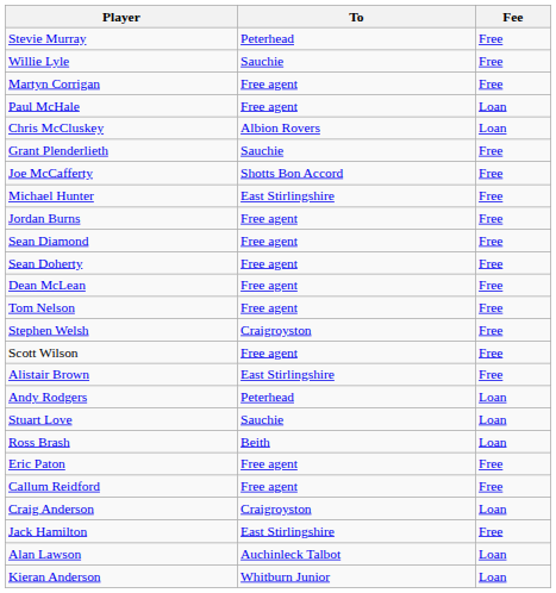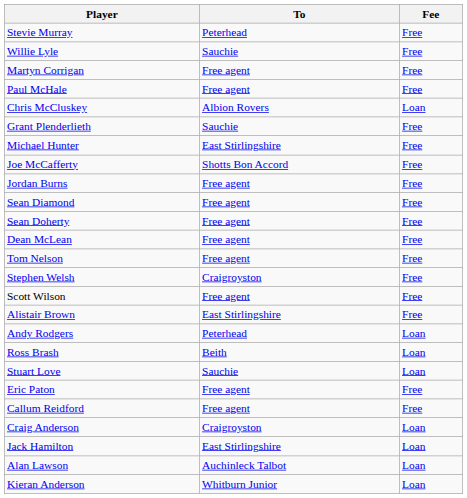 <table class="wikitable" style="text-align:center; font-size:95%;width:98%; text-align:left">
 <tr>
 <th>Player</th>
 <th>To</th>
 <th>Fee</th>
 </tr>
 <tr>
 <td> <a href='#'>Stevie Murray</a></td>
 <td> <a href='#'>Peterhead</a></td>
 <td><a href='#'>Free</a></td>
 </tr>
 <tr>
 <td> <a href='#'>Willie Lyle</a></td>
 <td> <a href='#'>Sauchie</a></td>
 <td><a href='#'>Free</a></td>
 </tr>
 <tr>
 <td> <a href='#'>Martyn Corrigan</a></td>
 <td><a href='#'>Free agent</a></td>
 <td><a href='#'>Free</a></td>
 </tr>
 <tr>
 <td> <a href='#'>Paul McHale</a></td>
 <td><a href='#'>Free agent</a></td>
-<td><a href='#'>Loan</a></td>
+<td><a href='#'>Free</a></td>
 </tr>
 <tr>
 <td> <a href='#'>Chris McCluskey</a></td>
 <td> <a href='#'>Albion Rovers</a></td>
 <td><a href='#'>Loan</a></td>
 </tr>
 <tr>
 <td> <a href='#'>Grant Plenderlieth</a></td>
 <td> <a href='#'>Sauchie</a></td>
 <td><a href='#'>Free</a></td>
 </tr>
 <tr>
-<td> <a href='#'>Joe McCafferty</a></td>
-<td> <a href='#'>Shotts Bon Accord</a></td>
+<td> <a href='#'>Michael Hunter</a></td>
+<td> <a href='#'>East Stirlingshire</a></td>
 <td><a href='#'>Free</a></td>
 </tr>
 <tr>
-<td> <a href='#'>Michael Hunter</a></td>
-<td> <a href='#'>East Stirlingshire</a></td>
+<td> <a href='#'>Joe McCafferty</a></td>
+<td> <a href='#'>Shotts Bon Accord</a></td>
 <td><a href='#'>Free</a></td>
 </tr>
 <tr>
 <td> <a href='#'>Jordan Burns</a></td>
 <td><a href='#'>Free agent</a></td>
 <td><a href='#'>Free</a></td>
 </tr>
 <tr>
 <td> <a href='#'>Sean Diamond</a></td>
 <td><a href='#'>Free agent</a></td>
 <td><a href='#'>Free</a></td>
 </tr>
 <tr>
 <td> <a href='#'>Sean Doherty</a></td>
 <td><a href='#'>Free agent</a></td>
 <td><a href='#'>Free</a></td>
 </tr>
 <tr>
 <td> <a href='#'>Dean McLean</a></td>
 <td><a href='#'>Free agent</a></td>
 <td><a href='#'>Free</a></td>
 </tr>
 <tr>
 <td> <a href='#'>Tom Nelson</a></td>
 <td><a href='#'>Free agent</a></td>
 <td><a href='#'>Free</a></td>
 </tr>
 <tr>
 <td> <a href='#'>Stephen Welsh</a></td>
 <td> <a href='#'>Craigroyston</a></td>
 <td><a href='#'>Free</a></td>
 </tr>
 <tr>
 <td> Scott Wilson</td>
 <td><a href='#'>Free agent</a></td>
 <td><a href='#'>Free</a></td>
 </tr>
 <tr>
 <td> <a href='#'>Alistair Brown</a></td>
 <td> <a href='#'>East Stirlingshire</a></td>
 <td><a href='#'>Free</a></td>
 </tr>
 <tr>
 <td> <a href='#'>Andy Rodgers</a></td>
 <td> <a href='#'>Peterhead</a></td>
 <td><a href='#'>Loan</a></td>
 </tr>
 <tr>
-<td> <a href='#'>Stuart Love</a></td>
-<td> <a href='#'>Sauchie</a></td>
+<td> <a href='#'>Ross Brash</a></td>
+<td> <a href='#'>Beith</a></td>
 <td><a href='#'>Loan</a></td>
 </tr>
 <tr>
-<td> <a href='#'>Ross Brash</a></td>
-<td> <a href='#'>Beith</a></td>
+<td> <a href='#'>Stuart Love</a></td>
+<td> <a href='#'>Sauchie</a></td>
 <td><a href='#'>Loan</a></td>
 </tr>
 <tr>
 <td> <a href='#'>Eric Paton</a></td>
 <td><a href='#'>Free agent</a></td>
 <td><a href='#'>Free</a></td>
 </tr>
 <tr>
 <td> <a href='#'>Callum Reidford</a></td>
 <td><a href='#'>Free agent</a></td>
 <td><a href='#'>Free</a></td>
 </tr>
 <tr>
 <td> <a href='#'>Craig Anderson</a></td>
 <td> <a href='#'>Craigroyston</a></td>
 <td><a href='#'>Loan</a></td>
 </tr>
 <tr>
 <td> <a href='#'>Jack Hamilton</a></td>
 <td> <a href='#'>East Stirlingshire</a></td>
-<td><a href='#'>Free</a></td>
+<td><a href='#'>Loan</a></td>
 </tr>
 <tr>
 <td> <a href='#'>Alan Lawson</a></td>
 <td> <a href='#'>Auchinleck Talbot</a></td>
 <td><a href='#'>Loan</a></td>
 </tr>
 <tr>
 <td> <a href='#'>Kieran Anderson</a></td>
 <td> <a href='#'>Whitburn Junior</a></td>
 <td><a href='#'>Loan</a></td>
 </tr>
 </table>
